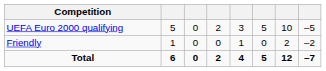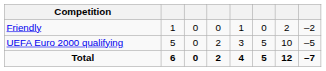 <table class="wikitable" style="text-align: center;">
 <tr>
 <th width=250>Competition</th>
 <th width=30></th>
 <th width=30></th>
 <th width=30></th>
 <th width=30></th>
 <th width=30></th>
 <th width=30></th>
 <th width=30></th>
 </tr>
 <tr>
+<td align=left><a href='#'>Friendly</a></td>
+<td>1</td>
+<td>0</td>
+<td>0</td>
+<td>1</td>
+<td>0</td>
+<td>2</td>
+<td>–2</td>
+</tr>
+<tr>
 <td align=left><a href='#'>UEFA Euro 2000 qualifying</a></td>
 <td>5</td>
 <td>0</td>
 <td>2</td>
 <td>3</td>
 <td>5</td>
 <td>10</td>
 <td>–5</td>
-</tr>
-<tr>
-<td align=left><a href='#'>Friendly</a></td>
-<td>1</td>
-<td>0</td>
-<td>0</td>
-<td>1</td>
-<td>0</td>
-<td>2</td>
-<td>–2</td>
 </tr>
 <tr>
 <td><strong>Total</strong></td>
 <td><strong>6</strong></td>
 <td><strong>0</strong></td>
 <td><strong>2</strong></td>
 <td><strong>4</strong></td>
 <td><strong>5</strong></td>
 <td><strong>12</strong></td>
 <td><strong>–7</strong></td>
 </tr>
 </table>
